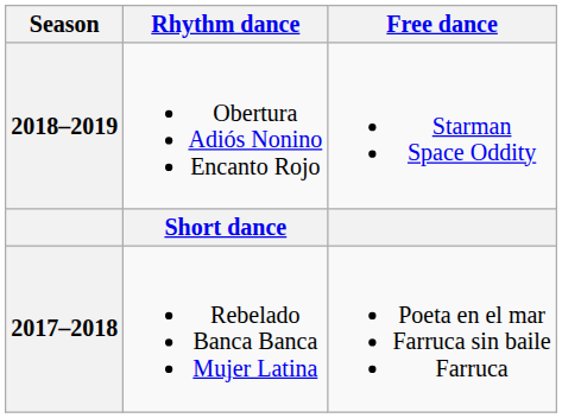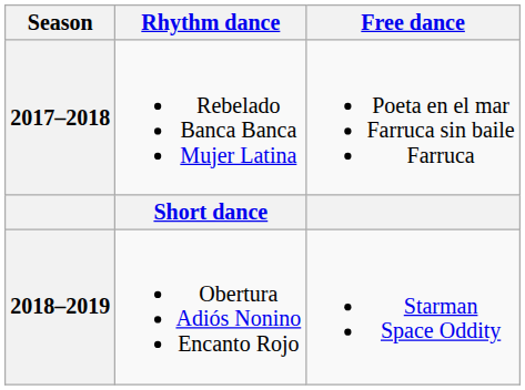 <table class=wikitable style=text-align:center>
 <tr>
 <th>Season</th>
 <th><a href='#'>Rhythm dance</a></th>
 <th><a href='#'>Free dance</a></th>
 </tr>
 <tr>
-<th>2018–2019 <br> </th>
-<td><br><ul><li>Obertura</li><li><a href='#'>Adiós Nonino</a> <br></li><li>Encanto Rojo</li></ul></td>
-<td><br><ul><li><a href='#'>Starman</a> <br></li><li><a href='#'>Space Oddity</a> <br></li></ul></td>
+<th>2017–2018 <br> </th>
+<td><br><ul><li> Rebelado <br></li><li> Banca Banca <br></li><li> <a href='#'>Mujer Latina</a> <br></li></ul></td>
+<td><br><ul><li>Poeta en el mar <br></li><li>Farruca sin baile <br></li><li>Farruca <br></li></ul></td>
 </tr>
 <tr>
 <th></th>
 <th><a href='#'>Short dance</a></th>
 <th></th>
 </tr>
 <tr>
-<th>2017–2018 <br> </th>
-<td><br><ul><li> Rebelado <br></li><li> Banca Banca <br></li><li> <a href='#'>Mujer Latina</a> <br></li></ul></td>
-<td><br><ul><li>Poeta en el mar <br></li><li>Farruca sin baile <br></li><li>Farruca <br></li></ul></td>
+<th>2018–2019 <br> </th>
+<td><br><ul><li>Obertura</li><li><a href='#'>Adiós Nonino</a> <br></li><li>Encanto Rojo</li></ul></td>
+<td><br><ul><li><a href='#'>Starman</a> <br></li><li><a href='#'>Space Oddity</a> <br></li></ul></td>
 </tr>
 </table>
